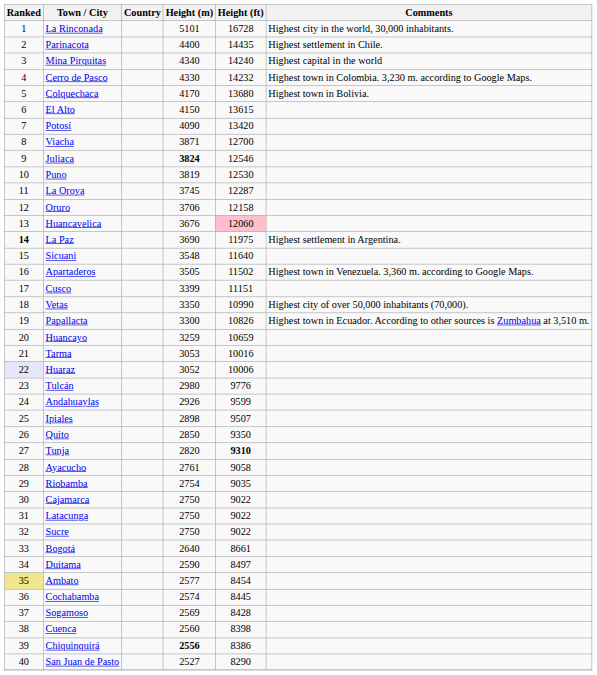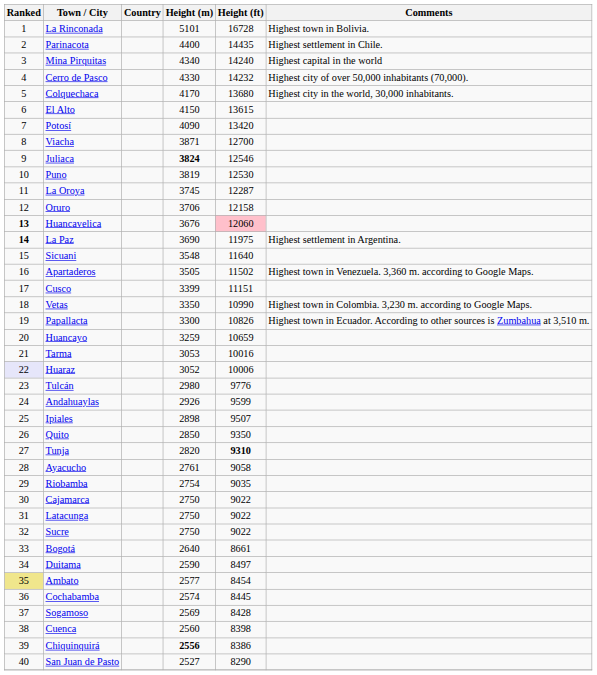 <table class="wikitable sortable" align="center">
 <tr ---->
 <th>Ranked</th>
 <th>Town / City</th>
 <th>Country</th>
 <th>Height (m)</th>
 <th>Height (ft)</th>
 <th>Comments</th>
 </tr>
 <tr ---->
 <td align="center">1</td>
 <td align=><a href='#'>La Rinconada</a></td>
 <td align=></td>
 <td align="center">5101</td>
 <td align="center">16728</td>
-<td>Highest city in the world, 30,000 inhabitants.</td>
+<td>Highest town in Bolivia.</td>
 </tr>
 <tr ---->
 <td align="center">2</td>
 <td align=><a href='#'>Parinacota</a></td>
 <td align=></td>
 <td align="center">4400</td>
 <td align="center">14435</td>
 <td>Highest settlement in Chile.</td>
 </tr>
 <tr ---->
 <td align="center">3</td>
 <td align=><a href='#'>Mina Pirquitas</a></td>
 <td align=></td>
 <td align="center">4340</td>
 <td align="center">14240</td>
 <td>Highest capital in the world</td>
 </tr>
 <tr ---->
 <td align="center">4</td>
 <td align=><a href='#'>Cerro de Pasco</a></td>
 <td align=></td>
 <td align="center">4330</td>
 <td align="center">14232</td>
-<td>Highest town in Colombia. 3,230 m. according to Google Maps.</td>
+<td>Highest city of over 50,000 inhabitants (70,000).</td>
 </tr>
 <tr ---->
 <td align="center">5</td>
 <td align=><a href='#'>Colquechaca</a></td>
 <td align=></td>
 <td align="center">4170</td>
 <td align="center">13680</td>
-<td>Highest town in Bolivia.</td>
+<td>Highest city in the world, 30,000 inhabitants.</td>
 </tr>
 <tr ---->
 <td align="center">6</td>
 <td align=><a href='#'>El Alto</a></td>
 <td align=></td>
 <td align="center">4150</td>
 <td align="center">13615</td>
 <td></td>
 </tr>
 <tr ---->
 <td align="center">7</td>
 <td align=><a href='#'>Potosí</a></td>
 <td align=></td>
 <td align="center">4090</td>
 <td align="center">13420</td>
 <td></td>
 </tr>
 <tr ---->
 <td align="center">8</td>
 <td align=><a href='#'>Viacha</a></td>
 <td align=></td>
 <td align="center">3871</td>
 <td align="center">12700</td>
 <td></td>
 </tr>
 <tr ---->
 <td align="center">9</td>
 <td align=><a href='#'>Juliaca</a></td>
 <td align=></td>
 <td align="center"><strong>3824</strong></td>
 <td align="center">12546</td>
 <td></td>
 </tr>
 <tr ---->
 <td align="center">10</td>
 <td align=><a href='#'>Puno</a></td>
 <td align=></td>
 <td align="center">3819</td>
 <td align="center">12530</td>
 <td></td>
 </tr>
 <tr ---->
 <td align="center">11</td>
 <td align=><a href='#'>La Oroya</a></td>
 <td align=></td>
 <td align="center">3745</td>
 <td align="center">12287</td>
 <td></td>
 </tr>
 <tr ---->
 <td align="center">12</td>
 <td align=><a href='#'>Oruro</a></td>
 <td align=></td>
 <td align="center">3706</td>
 <td align="center">12158</td>
 <td></td>
 </tr>
 <tr ---->
-<td align="center">13</td>
+<td align="center"><strong>13</strong></td>
 <td align=><a href='#'>Huancavelica</a></td>
 <td align=></td>
 <td align="center">3676</td>
 <td align="center" style="background: pink;">12060</td>
 <td></td>
 </tr>
 <tr ---->
 <td align="center"><strong>14</strong></td>
 <td align=><a href='#'>La Paz</a></td>
 <td align=></td>
 <td align="center">3690</td>
 <td align="center">11975</td>
 <td>Highest settlement in Argentina.</td>
 </tr>
 <tr ---->
 <td align="center">15</td>
 <td align=><a href='#'>Sicuani</a></td>
 <td align=></td>
 <td align="center">3548</td>
 <td align="center">11640</td>
 <td></td>
 </tr>
 <tr ---->
 <td align="center">16</td>
 <td align=><a href='#'>Apartaderos</a></td>
 <td align=></td>
 <td align="center">3505</td>
 <td align="center">11502</td>
 <td>Highest town in Venezuela. 3,360 m. according to Google Maps.</td>
 </tr>
 <tr ---->
 <td align="center">17</td>
 <td align=><a href='#'>Cusco</a></td>
 <td align=></td>
 <td align="center">3399</td>
 <td align="center">11151</td>
 <td></td>
 </tr>
 <tr ---->
 <td align="center">18</td>
 <td align=><a href='#'>Vetas</a></td>
 <td align=></td>
 <td align="center">3350</td>
 <td align="center">10990</td>
-<td>Highest city of over 50,000 inhabitants (70,000).</td>
+<td>Highest town in Colombia. 3,230 m. according to Google Maps.</td>
 </tr>
 <tr ---->
 <td align="center">19</td>
 <td align=><a href='#'>Papallacta</a></td>
 <td align=></td>
 <td align="center">3300</td>
 <td align="center">10826</td>
 <td>Highest town in Ecuador. According to other sources is <a href='#'>Zumbahua</a> at 3,510 m.</td>
 </tr>
 <tr ---->
 <td align="center">20</td>
 <td align=><a href='#'>Huancayo</a></td>
 <td align=></td>
 <td align="center">3259</td>
 <td align="center">10659</td>
 <td></td>
 </tr>
 <tr ---->
 <td align="center">21</td>
 <td align=><a href='#'>Tarma</a></td>
 <td align=></td>
 <td align="center">3053</td>
 <td align="center">10016</td>
 <td></td>
 </tr>
 <tr ---->
 <td align="center" style="background: lavender;">22</td>
 <td align=><a href='#'>Huaraz</a></td>
 <td align=></td>
 <td align="center">3052</td>
 <td align="center">10006</td>
 <td></td>
 </tr>
 <tr ---->
 <td align="center">23</td>
 <td align=><a href='#'>Tulcán</a></td>
 <td align=></td>
 <td align="center">2980</td>
 <td align="center">9776</td>
 <td></td>
 </tr>
 <tr ---->
 <td align="center">24</td>
 <td align=><a href='#'>Andahuaylas</a></td>
 <td align=></td>
 <td align="center">2926</td>
 <td align="center">9599</td>
 <td></td>
 </tr>
 <tr ---->
 <td align="center">25</td>
 <td align=><a href='#'>Ipiales</a></td>
 <td align=></td>
 <td align="center">2898</td>
 <td align="center">9507</td>
 <td></td>
 </tr>
 <tr ---->
 <td align="center">26</td>
 <td align=><a href='#'>Quito</a></td>
 <td align=></td>
 <td align="center">2850</td>
 <td align="center">9350</td>
 <td></td>
 </tr>
 <tr ---->
 <td align="center">27</td>
 <td align=><a href='#'>Tunja</a></td>
 <td align=></td>
 <td align="center">2820</td>
 <td align="center"><strong>9310</strong></td>
 <td></td>
 </tr>
 <tr ---->
 <td align="center">28</td>
 <td align=><a href='#'>Ayacucho</a></td>
 <td align=></td>
 <td align="center">2761</td>
 <td align="center">9058</td>
 <td></td>
 </tr>
 <tr ---->
 <td align="center">29</td>
 <td align=><a href='#'>Riobamba</a></td>
 <td align=></td>
 <td align="center">2754</td>
 <td align="center">9035</td>
 <td></td>
 </tr>
 <tr ---->
 <td align="center">30</td>
 <td align=><a href='#'>Cajamarca</a></td>
 <td align=></td>
 <td align="center">2750</td>
 <td align="center">9022</td>
 <td></td>
 </tr>
 <tr ---->
 <td align="center">31</td>
 <td align=><a href='#'>Latacunga</a></td>
 <td align=></td>
 <td align="center">2750</td>
 <td align="center">9022</td>
 <td></td>
 </tr>
 <tr ---->
 <td align="center">32</td>
 <td align=><a href='#'>Sucre</a></td>
 <td align=></td>
 <td align="center">2750</td>
 <td align="center">9022</td>
 <td></td>
 </tr>
 <tr ---->
 <td align="center">33</td>
 <td align=><a href='#'>Bogotá</a></td>
 <td align=></td>
 <td align="center">2640</td>
 <td align="center">8661</td>
 <td></td>
 </tr>
 <tr ---->
 <td align="center">34</td>
 <td align=><a href='#'>Duitama</a></td>
 <td align=></td>
 <td align="center">2590</td>
 <td align="center">8497</td>
 <td></td>
 </tr>
 <tr ---->
 <td align="center" style="background: khaki;">35</td>
 <td align=><a href='#'>Ambato</a></td>
 <td align=></td>
 <td align="center">2577</td>
 <td align="center">8454</td>
 <td></td>
 </tr>
 <tr ---->
 <td align="center">36</td>
 <td align=><a href='#'>Cochabamba</a></td>
 <td align=></td>
 <td align="center">2574</td>
 <td align="center">8445</td>
 <td></td>
 </tr>
 <tr ---->
 <td align="center">37</td>
 <td align=><a href='#'>Sogamoso</a></td>
 <td align=></td>
 <td align="center">2569</td>
 <td align="center">8428</td>
 <td></td>
 </tr>
 <tr ---->
 <td align="center">38</td>
 <td align=><a href='#'>Cuenca</a></td>
 <td align=></td>
 <td align="center">2560</td>
 <td align="center">8398</td>
 <td></td>
 </tr>
 <tr ---->
 <td align="center">39</td>
 <td align=><a href='#'>Chiquinquirá</a></td>
 <td align=></td>
 <td align="center"><strong>2556</strong></td>
 <td align="center">8386</td>
 <td></td>
 </tr>
 <tr ---->
 <td align="center">40</td>
 <td align=><a href='#'>San Juan de Pasto</a></td>
 <td align=></td>
 <td align="center">2527</td>
 <td align="center">8290</td>
 <td></td>
 </tr>
 <tr ---->
 </tr>
 </table>
